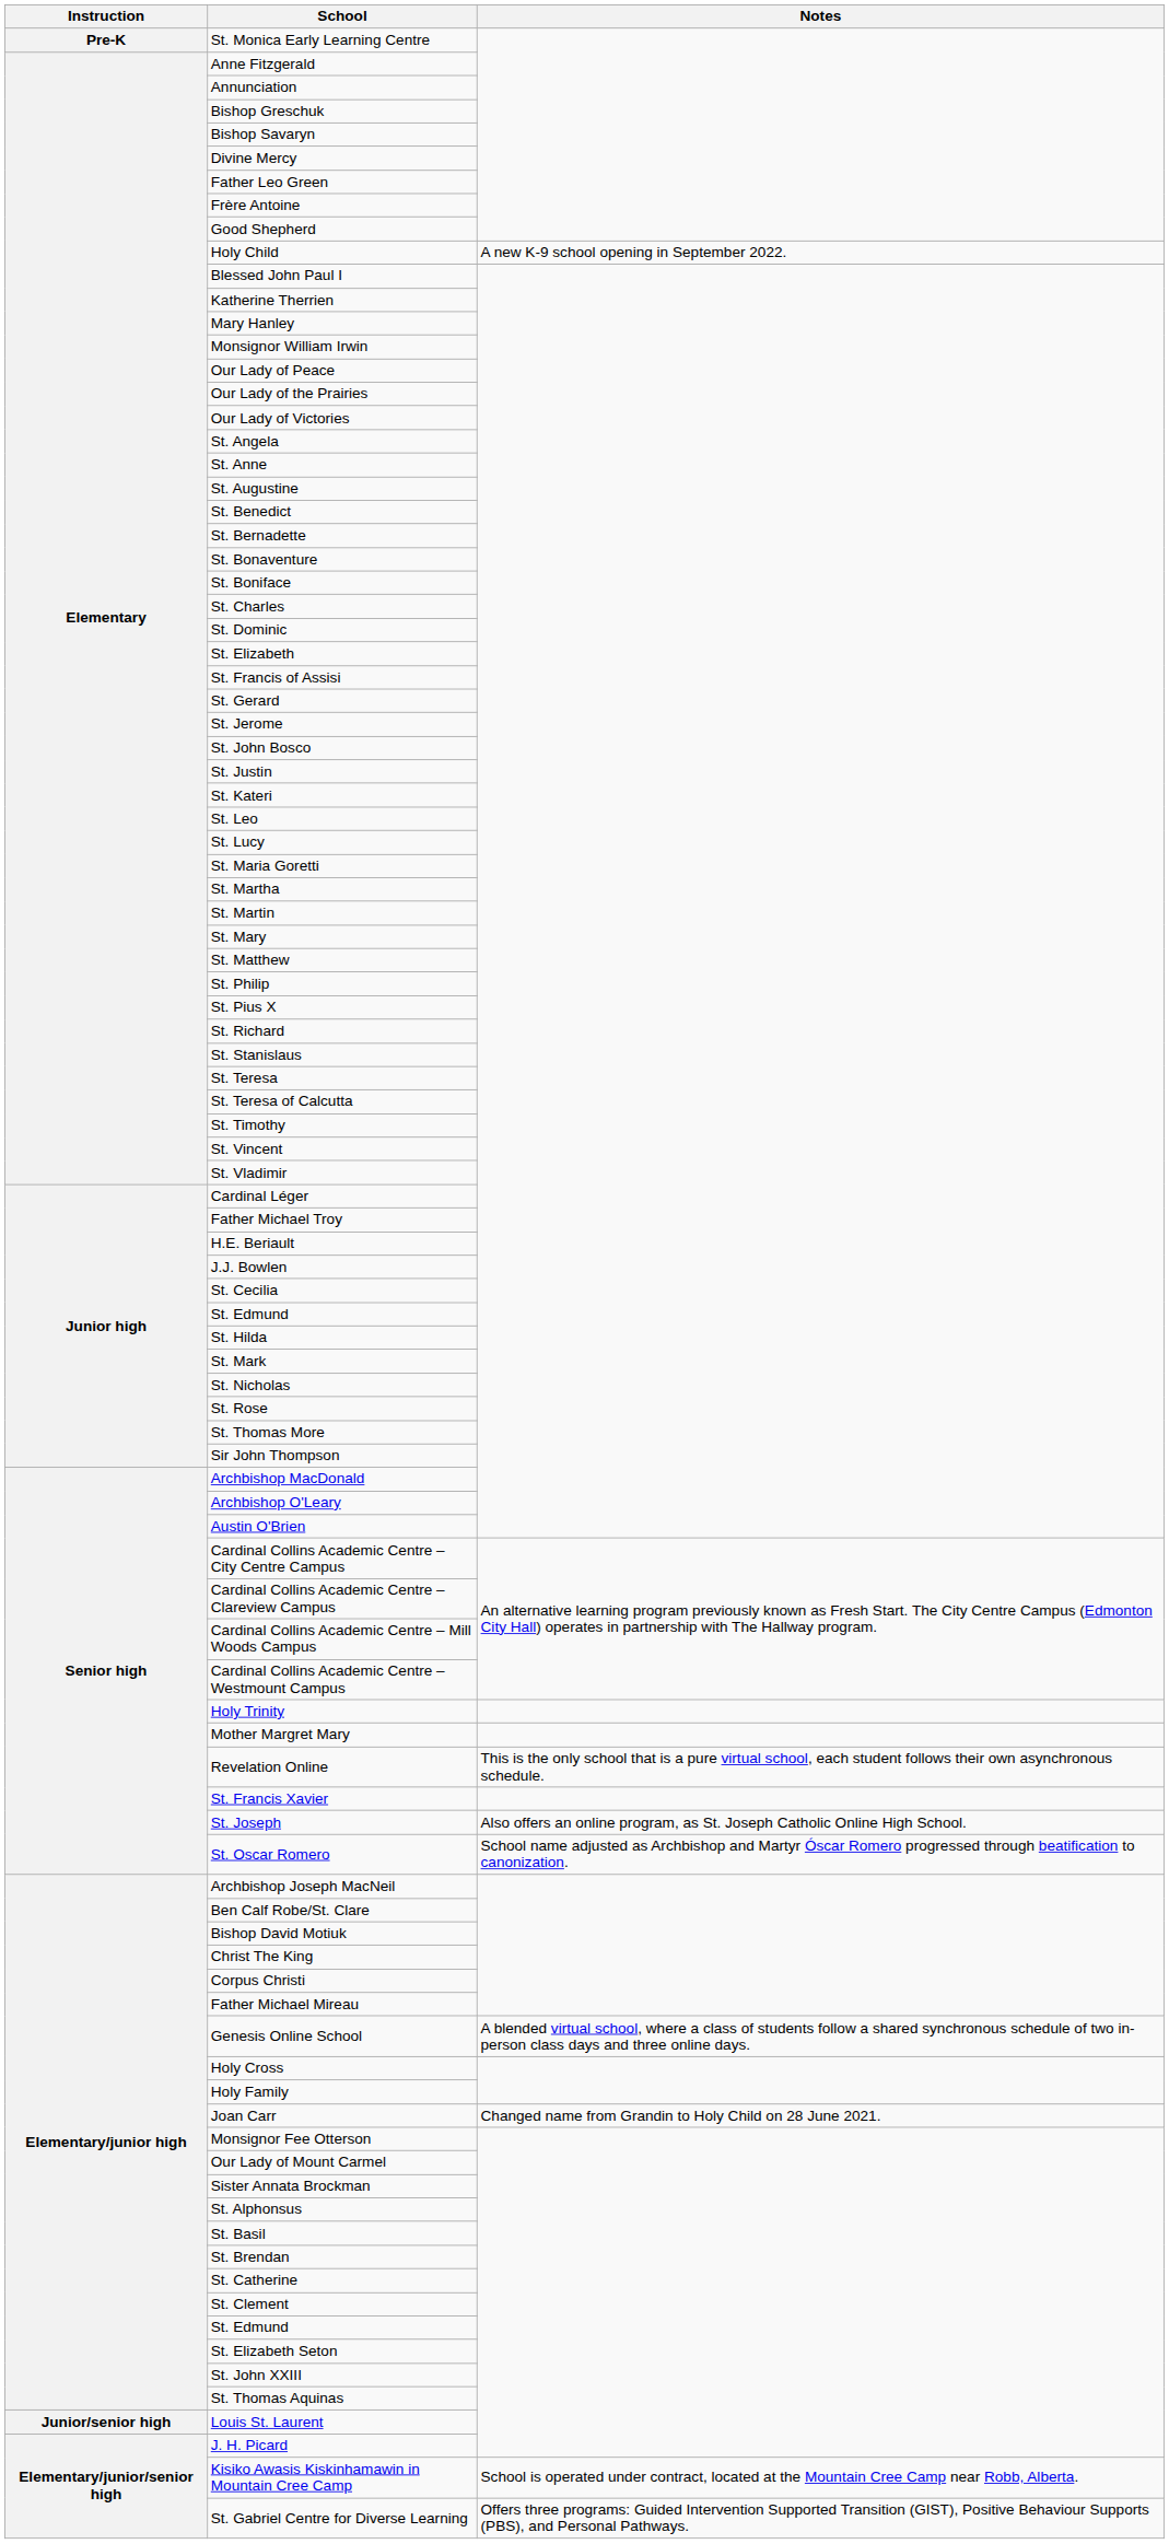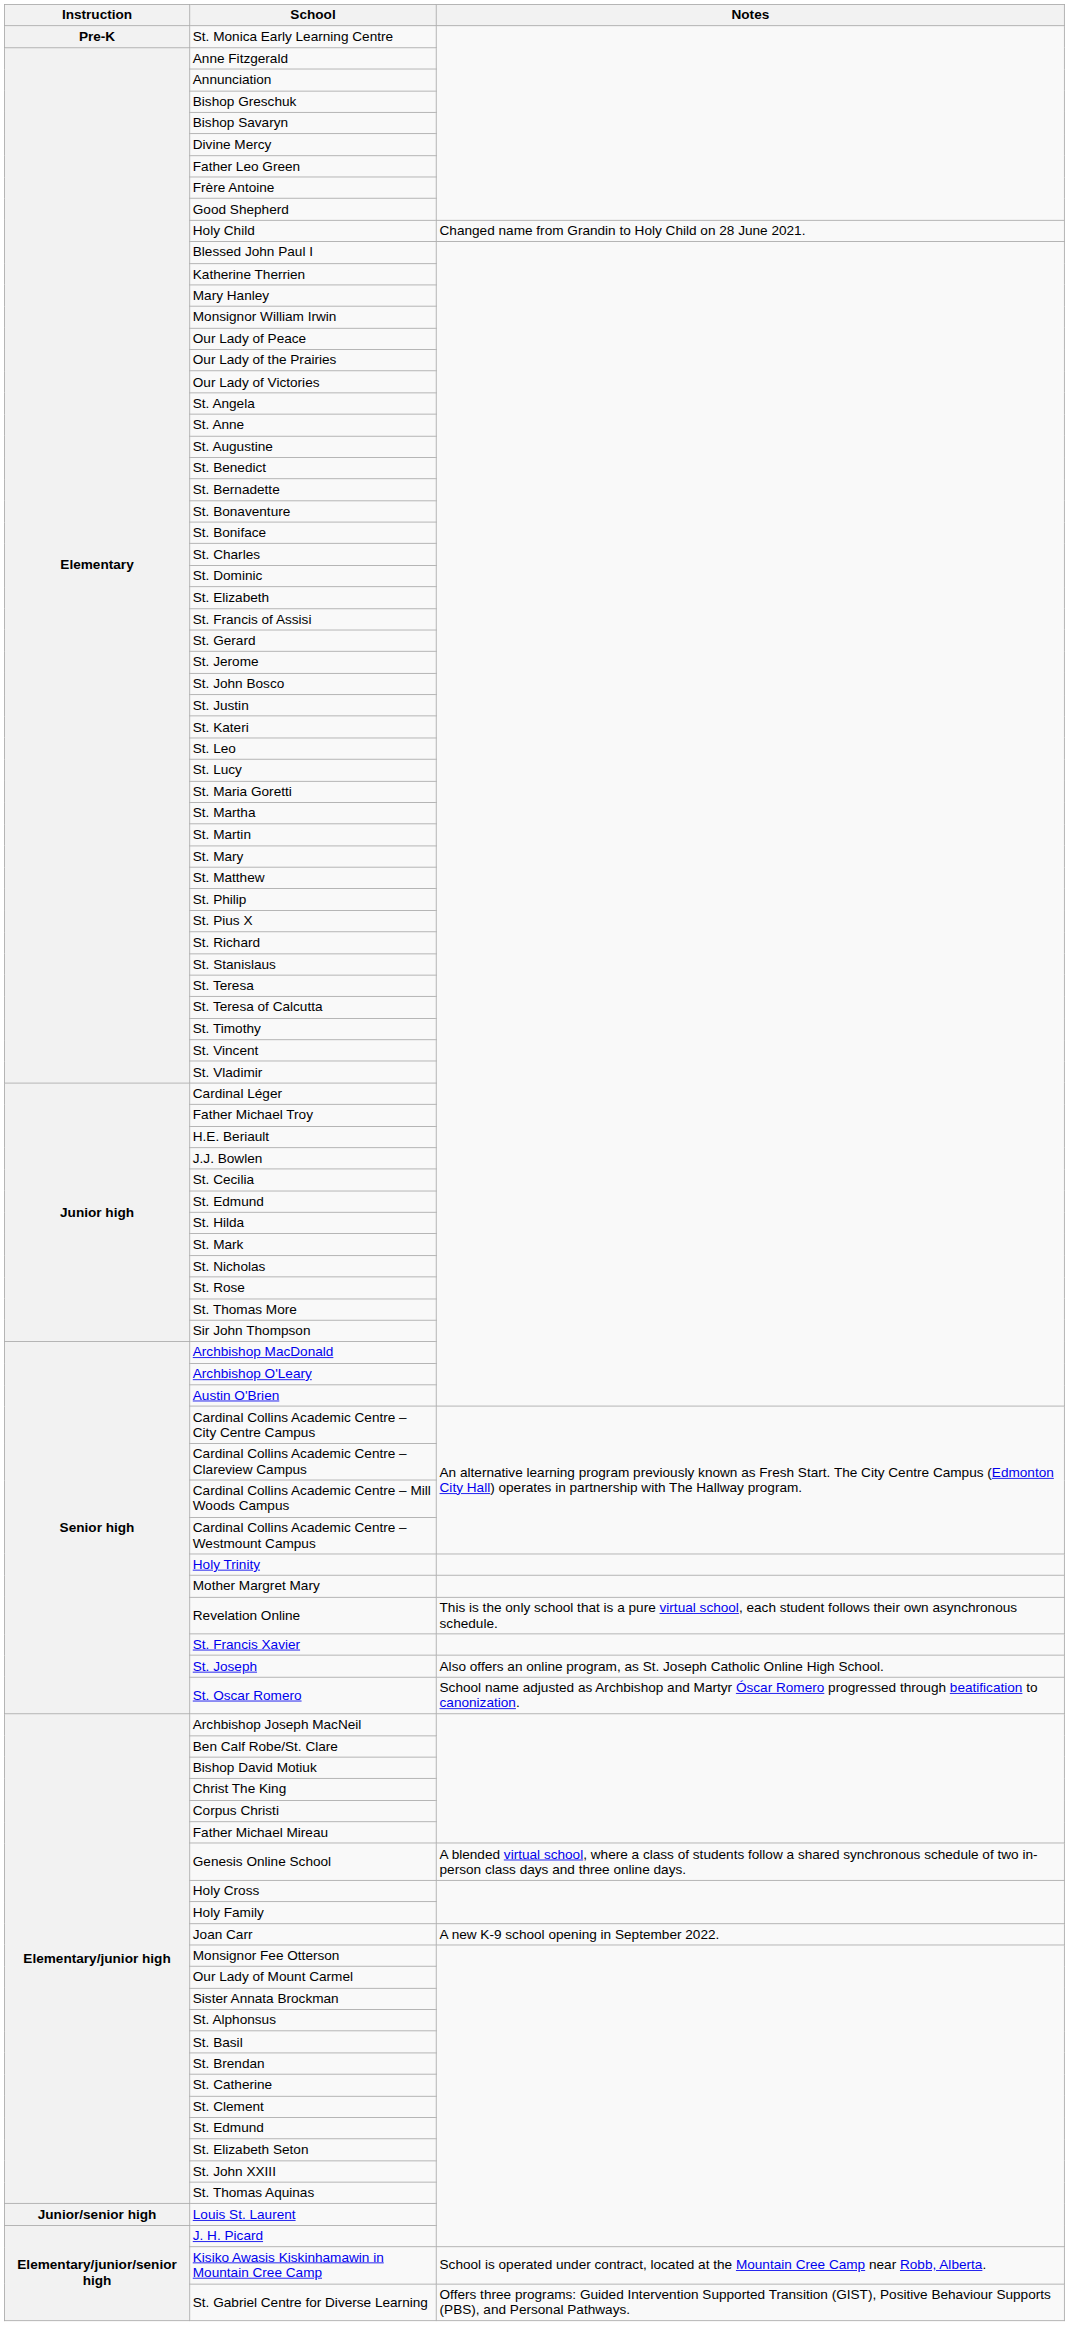 <table class="wikitable">
 <tr>
 <th>Instruction</th>
 <th>School</th>
 <th>Notes</th>
 </tr>
 <tr>
 <th>Pre-K</th>
 <td>St. Monica Early Learning Centre</td>
 <td rowspan="9"></td>
 </tr>
 <tr>
 <th rowspan="48">Elementary</th>
 <td>Anne Fitzgerald</td>
 </tr>
 <tr>
 <td>Annunciation</td>
 </tr>
 <tr>
 <td>Bishop Greschuk</td>
 </tr>
 <tr>
 <td>Bishop Savaryn</td>
 </tr>
 <tr>
 <td>Divine Mercy</td>
 </tr>
 <tr>
 <td>Father Leo Green</td>
 </tr>
 <tr>
 <td>Frère Antoine</td>
 </tr>
 <tr>
 <td>Good Shepherd</td>
 </tr>
 <tr>
 <td>Holy Child</td>
-<td>A new K-9 school opening in September 2022.</td>
+<td>Changed name from Grandin to Holy Child on 28 June 2021.</td>
 </tr>
 <tr>
 <td>Blessed John Paul I</td>
 <td rowspan="54"></td>
 </tr>
 <tr>
 <td>Katherine Therrien</td>
 </tr>
 <tr>
 <td>Mary Hanley</td>
 </tr>
 <tr>
 <td>Monsignor William Irwin</td>
 </tr>
 <tr>
 <td>Our Lady of Peace</td>
 </tr>
 <tr>
 <td>Our Lady of the Prairies</td>
 </tr>
 <tr>
 <td>Our Lady of Victories</td>
 </tr>
 <tr>
 <td>St. Angela</td>
 </tr>
 <tr>
 <td>St. Anne</td>
 </tr>
 <tr>
 <td>St. Augustine</td>
 </tr>
 <tr>
 <td>St. Benedict</td>
 </tr>
 <tr>
 <td>St. Bernadette</td>
 </tr>
 <tr>
 <td>St. Bonaventure</td>
 </tr>
 <tr>
 <td>St. Boniface</td>
 </tr>
 <tr>
 <td>St. Charles</td>
 </tr>
 <tr>
 <td>St. Dominic</td>
 </tr>
 <tr>
 <td>St. Elizabeth</td>
 </tr>
 <tr>
 <td>St. Francis of Assisi</td>
 </tr>
 <tr>
 <td>St. Gerard</td>
 </tr>
 <tr>
 <td>St. Jerome</td>
 </tr>
 <tr>
 <td>St. John Bosco</td>
 </tr>
 <tr>
 <td>St. Justin</td>
 </tr>
 <tr>
 <td>St. Kateri</td>
 </tr>
 <tr>
 <td>St. Leo</td>
 </tr>
 <tr>
 <td>St. Lucy</td>
 </tr>
 <tr>
 <td>St. Maria Goretti</td>
 </tr>
 <tr>
 <td>St. Martha</td>
 </tr>
 <tr>
 <td>St. Martin</td>
 </tr>
 <tr>
 <td>St. Mary</td>
 </tr>
 <tr>
 <td>St. Matthew</td>
 </tr>
 <tr>
 <td>St. Philip</td>
 </tr>
 <tr>
 <td>St. Pius X</td>
 </tr>
 <tr>
 <td>St. Richard</td>
 </tr>
 <tr>
 <td>St. Stanislaus</td>
 </tr>
 <tr>
 <td>St. Teresa</td>
 </tr>
 <tr>
 <td>St. Teresa of Calcutta</td>
 </tr>
 <tr>
 <td>St. Timothy</td>
 </tr>
 <tr>
 <td>St. Vincent</td>
 </tr>
 <tr>
 <td>St. Vladimir</td>
 </tr>
 <tr>
 <th rowspan="12">Junior high</th>
 <td>Cardinal Léger</td>
 </tr>
 <tr>
 <td>Father Michael Troy</td>
 </tr>
 <tr>
 <td>H.E. Beriault</td>
 </tr>
 <tr>
 <td>J.J. Bowlen</td>
 </tr>
 <tr>
 <td>St. Cecilia</td>
 </tr>
 <tr>
 <td>St. Edmund</td>
 </tr>
 <tr>
 <td>St. Hilda</td>
 </tr>
 <tr>
 <td>St. Mark</td>
 </tr>
 <tr>
 <td>St. Nicholas</td>
 </tr>
 <tr>
 <td>St. Rose</td>
 </tr>
 <tr>
 <td>St. Thomas More</td>
 </tr>
 <tr>
 <td>Sir John Thompson</td>
 </tr>
 <tr>
 <th rowspan="13">Senior high</th>
 <td><a href='#'>Archbishop MacDonald</a></td>
 </tr>
 <tr>
 <td><a href='#'>Archbishop O'Leary</a></td>
 </tr>
 <tr>
 <td><a href='#'>Austin O'Brien</a></td>
 </tr>
 <tr>
 <td>Cardinal Collins Academic Centre – City Centre Campus</td>
 <td rowspan="4">An alternative learning program previously known as Fresh Start. The City Centre Campus (<a href='#'>Edmonton City Hall</a>) operates in partnership with The Hallway program.</td>
 </tr>
 <tr>
 <td>Cardinal Collins Academic Centre – Clareview Campus</td>
 </tr>
 <tr>
 <td>Cardinal Collins Academic Centre – Mill Woods Campus</td>
 </tr>
 <tr>
 <td>Cardinal Collins Academic Centre – Westmount Campus</td>
 </tr>
 <tr>
 <td><a href='#'>Holy Trinity</a></td>
 <td></td>
 </tr>
 <tr>
 <td>Mother Margret Mary</td>
 <td></td>
 </tr>
 <tr>
 <td>Revelation Online</td>
 <td>This is the only school that is a pure <a href='#'>virtual school</a>, each student follows their own asynchronous schedule.</td>
 </tr>
 <tr>
 <td><a href='#'>St. Francis Xavier</a></td>
 <td></td>
 </tr>
 <tr>
 <td><a href='#'>St. Joseph</a></td>
 <td>Also offers an online program, as St. Joseph Catholic Online High School.</td>
 </tr>
 <tr>
 <td><a href='#'>St. Oscar Romero</a></td>
 <td>School name adjusted as Archbishop and Martyr <a href='#'>Óscar Romero</a> progressed through <a href='#'>beatification</a> to <a href='#'>canonization</a>.</td>
 </tr>
 <tr>
 <th rowspan="22">Elementary/junior high</th>
 <td>Archbishop Joseph MacNeil</td>
 <td rowspan="6"></td>
 </tr>
 <tr>
 <td>Ben Calf Robe/St. Clare</td>
 </tr>
 <tr>
 <td>Bishop David Motiuk</td>
 </tr>
 <tr>
 <td>Christ The King</td>
 </tr>
 <tr>
 <td>Corpus Christi</td>
 </tr>
 <tr>
 <td>Father Michael Mireau</td>
 </tr>
 <tr>
 <td>Genesis Online School</td>
 <td>A blended <a href='#'>virtual school</a>, where a class of students follow a shared synchronous schedule of two in-person class days and three online days.</td>
 </tr>
 <tr>
 <td>Holy Cross</td>
 <td rowspan="2"></td>
 </tr>
 <tr>
 <td>Holy Family</td>
 </tr>
 <tr>
 <td>Joan Carr</td>
-<td>Changed name from Grandin to Holy Child on 28 June 2021.</td>
+<td>A new K-9 school opening in September 2022.</td>
 </tr>
 <tr>
 <td>Monsignor Fee Otterson</td>
 <td rowspan="14"></td>
 </tr>
 <tr>
 <td>Our Lady of Mount Carmel</td>
 </tr>
 <tr>
 <td>Sister Annata Brockman</td>
 </tr>
 <tr>
 <td>St. Alphonsus</td>
 </tr>
 <tr>
 <td>St. Basil</td>
 </tr>
 <tr>
 <td>St. Brendan</td>
 </tr>
 <tr>
 <td>St. Catherine</td>
 </tr>
 <tr>
 <td>St. Clement</td>
 </tr>
 <tr>
 <td>St. Edmund</td>
 </tr>
 <tr>
 <td>St. Elizabeth Seton</td>
 </tr>
 <tr>
 <td>St. John XXIII</td>
 </tr>
 <tr>
 <td>St. Thomas Aquinas</td>
 </tr>
 <tr>
 <th>Junior/senior high</th>
 <td><a href='#'>Louis St. Laurent</a></td>
 </tr>
 <tr>
 <th rowspan="3">Elementary/junior/senior high</th>
 <td><a href='#'>J. H. Picard</a></td>
 </tr>
 <tr>
 <td><a href='#'>Kisiko Awasis Kiskinhamawin in Mountain Cree Camp</a></td>
 <td>School is operated under contract, located at the <a href='#'>Mountain Cree Camp</a> near <a href='#'>Robb, Alberta</a>.</td>
 </tr>
 <tr>
 <td>St. Gabriel Centre for Diverse Learning</td>
 <td>Offers three programs: Guided Intervention Supported Transition (GIST), Positive Behaviour Supports (PBS), and Personal Pathways.</td>
 </tr>
 </table>
